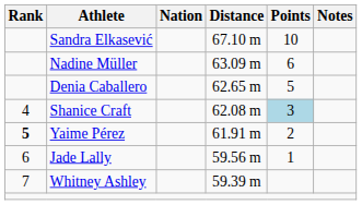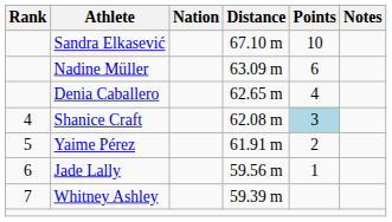 <table class="wikitable sortable" style="text-align:center;">
 <tr>
 <th scope="col" style="width: 10px;">Rank</th>
 <th scope="col">Athlete</th>
 <th scope="col">Nation</th>
 <th scope="col">Distance</th>
 <th scope="col">Points</th>
 <th scope="col">Notes</th>
 </tr>
 <tr>
 <td></td>
 <td align=left><a href='#'>Sandra Elkasević</a></td>
 <td align=left></td>
 <td>67.10 m</td>
 <td>10</td>
 <td></td>
 </tr>
 <tr>
 <td></td>
 <td align=left><a href='#'>Nadine Müller</a></td>
 <td align=left></td>
 <td>63.09 m</td>
 <td>6</td>
 <td></td>
 </tr>
 <tr>
 <td></td>
 <td align=left><a href='#'>Denia Caballero</a></td>
 <td align=left></td>
 <td>62.65 m</td>
-<td>5</td>
+<td>4</td>
 <td></td>
 </tr>
 <tr>
 <td>4</td>
 <td align=left><a href='#'>Shanice Craft</a></td>
 <td align=left></td>
 <td>62.08 m</td>
 <td style="background: lightblue;">3</td>
 <td></td>
 </tr>
 <tr>
-<td><strong>5</strong></td>
+<td>5</td>
 <td align=left><a href='#'>Yaime Pérez</a></td>
 <td align=left></td>
 <td>61.91 m</td>
 <td>2</td>
 <td></td>
 </tr>
 <tr>
 <td>6</td>
 <td align=left><a href='#'>Jade Lally</a></td>
 <td align=left></td>
 <td>59.56 m</td>
 <td>1</td>
 <td></td>
 </tr>
 <tr>
 <td>7</td>
 <td align=left><a href='#'>Whitney Ashley</a></td>
 <td align=left></td>
 <td>59.39 m</td>
 <td></td>
 <td></td>
 </tr>
 <tr class="sortbottom">
 <td colspan="6"></td>
 </tr>
 </table>
